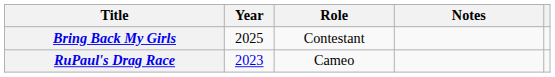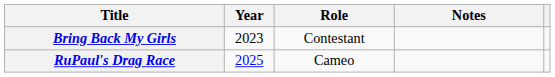 <table class="wikitable plainrowheaders" style="text-align:center;">
 <tr>
 <th scope="col" style="width:15em;">Title</th>
 <th scope="col" style="width:03em;">Year</th>
 <th scope="col" style="width:08em;">Role</th>
 <th scope="col" style="width:10em;">Notes</th>
 <th></th>
 </tr>
 <tr>
 <th scope="row" style="text-align:center"><em><a href='#'>Bring Back My Girls</a></em></th>
-<td>2025</td>
+<td>2023</td>
 <td>Contestant</td>
 <td></td>
 <td></td>
 </tr>
 <tr>
 <th scope="row" style="text-align:center"><em><a href='#'>RuPaul's Drag Race</a></em></th>
-<td><a href='#'>2023</a></td>
+<td><a href='#'>2025</a></td>
 <td>Cameo</td>
 <td></td>
 <td></td>
 </tr>
 </table>
